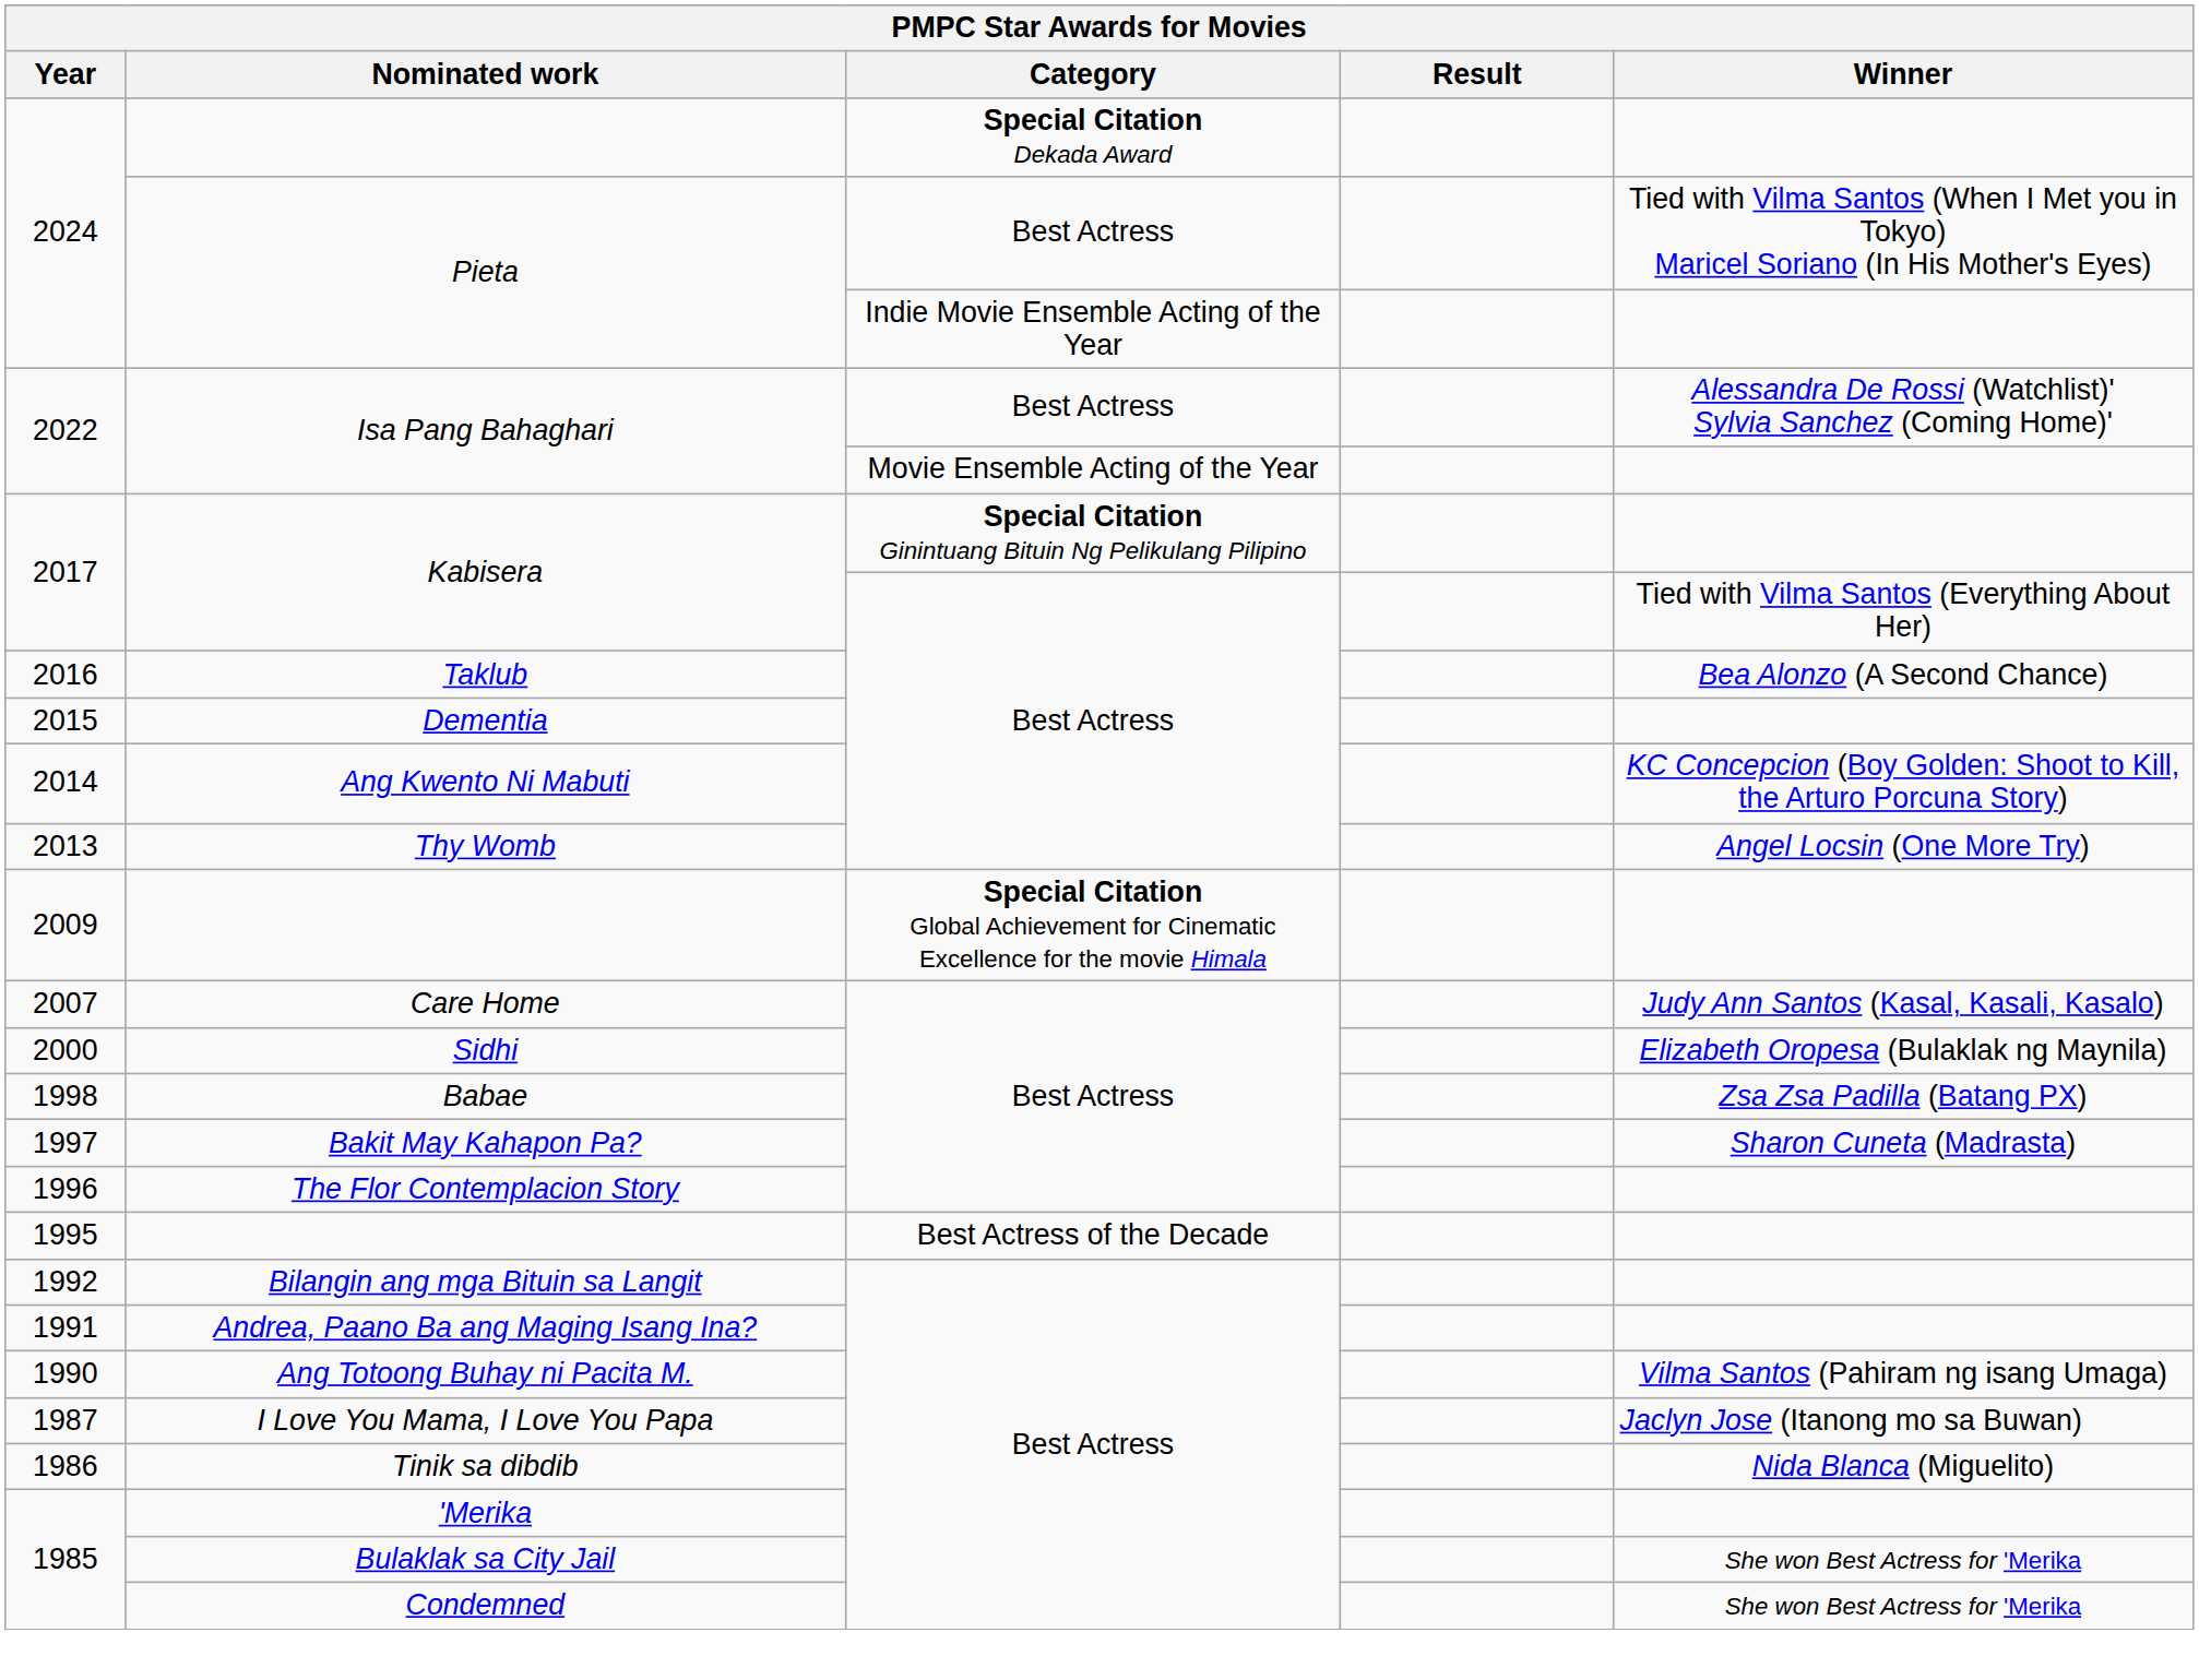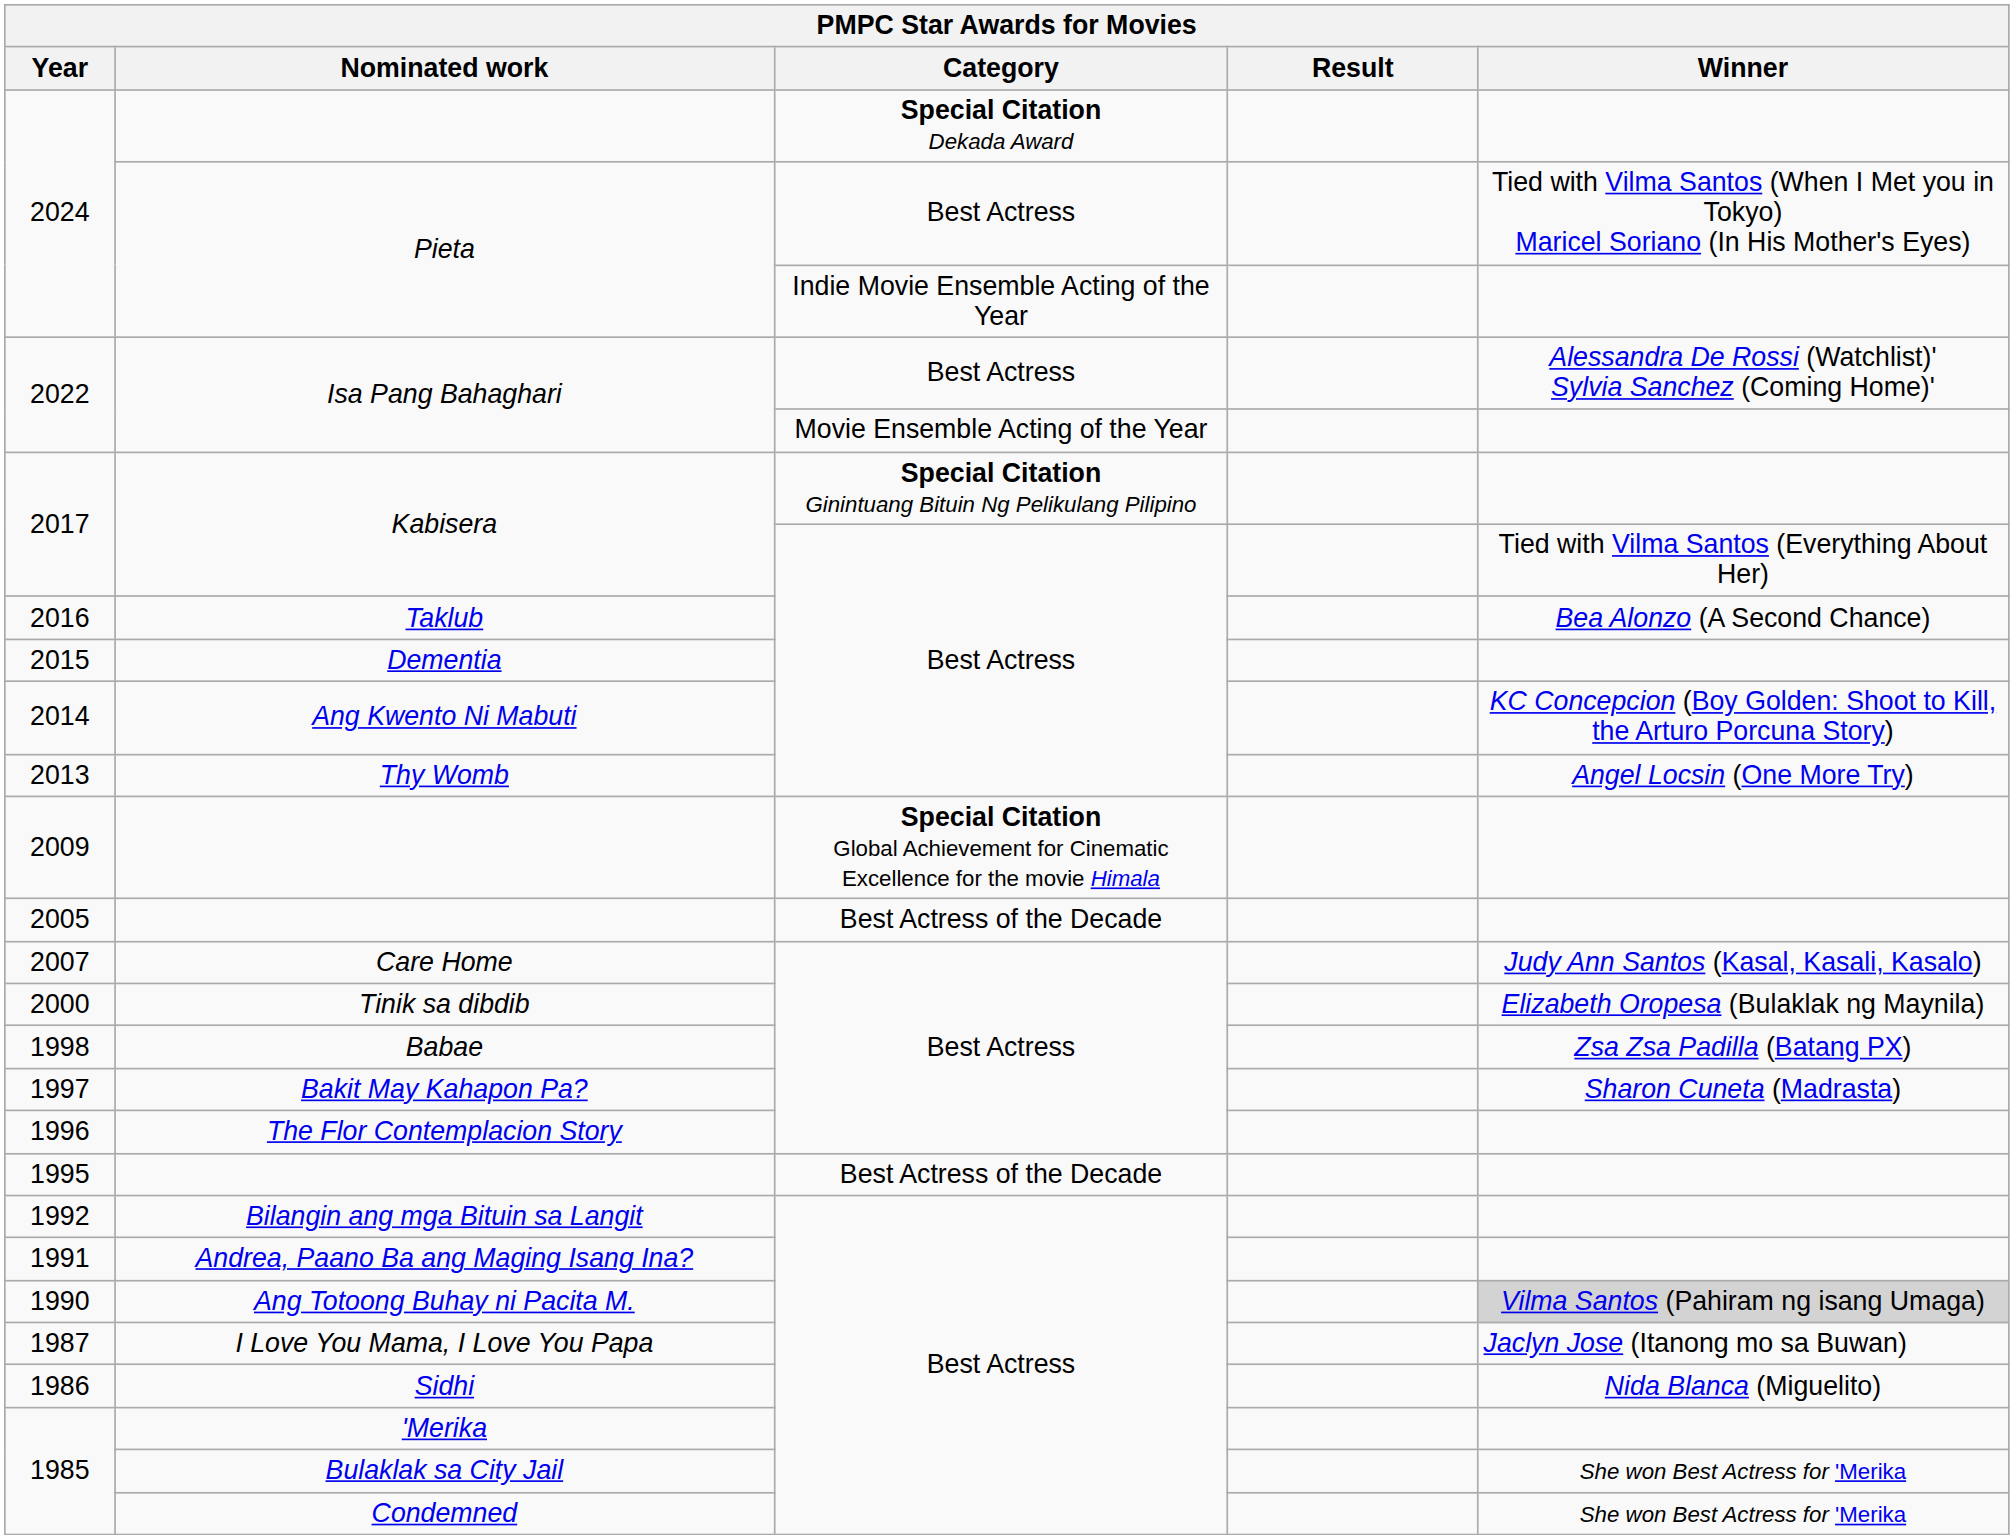 <table width="95%" class="wikitable sortable">
 <tr>
 <th colspan="5" align="center"><strong>PMPC Star Awards for Movies</strong></th>
 </tr>
 <tr>
 <th width="33">Year</th>
 <th width="250">Nominated work</th>
 <th width="170">Category</th>
 <th width="90">Result</th>
 <th width="200">Winner</th>
 </tr>
 <tr>
 <td rowspan = 3 align="center">2024</td>
 <td align="center"></td>
 <td align="center"><strong>Special Citation</strong><br><small> <em>Dekada Award</em></small></td>
 <td></td>
 </tr>
 <tr>
 <td rowspan = 2 align="center"><em>Pieta</em></td>
 <td align="center">Best Actress</td>
 <td></td>
 <td align="center">Tied with <a href='#'>Vilma Santos</a> (When I Met you in Tokyo) <br> <a href='#'>Maricel Soriano</a> (In His Mother's Eyes)</td>
 </tr>
 <tr>
 <td align="center">Indie Movie Ensemble Acting of the Year</td>
 <td></td>
 </tr>
 <tr>
 <td rowspan = 2 align="center">2022</td>
 <td rowspan = 2 align="center"><em>Isa Pang Bahaghari</em></td>
 <td align="center">Best Actress</td>
 <td></td>
 <td align="center"><em><a href='#'>Alessandra De Rossi</a></em> (Watchlist)'<br><em><a href='#'>Sylvia Sanchez</a></em> (Coming Home)'</td>
 </tr>
 <tr>
 <td align="center">Movie Ensemble Acting of the Year</td>
 <td></td>
 </tr>
 <tr>
 <td rowspan = 2 align="center">2017</td>
 <td rowspan = 2 align="center"><em>Kabisera</em></td>
 <td align="center"><strong>Special Citation</strong><br><small> <em>Ginintuang Bituin Ng Pelikulang Pilipino </em></small></td>
 <td></td>
 <td></td>
 </tr>
 <tr>
 <td align="center" rowspan=5>Best Actress</td>
 <td></td>
 <td align="center">Tied with <a href='#'>Vilma Santos</a> (Everything About Her)</td>
 </tr>
 <tr>
 <td align="center">2016</td>
 <td align="center"><em><a href='#'>Taklub</a></em></td>
 <td></td>
 <td align="center"><em><a href='#'>Bea Alonzo</a></em> (A Second Chance)</td>
 </tr>
 <tr>
 <td align="center">2015</td>
 <td align="center"><em><a href='#'>Dementia</a></em></td>
 <td></td>
 <td></td>
 </tr>
 <tr>
 <td align="center">2014</td>
 <td align="center"><em><a href='#'>Ang Kwento Ni Mabuti</a></em></td>
 <td></td>
 <td align="center"><em><a href='#'>KC Concepcion</a></em> (<a href='#'>Boy Golden: Shoot to Kill, the Arturo Porcuna Story</a>)</td>
 </tr>
 <tr>
 <td align="center">2013</td>
 <td align="center"><em><a href='#'>Thy Womb</a></em></td>
 <td></td>
 <td align="center"><em><a href='#'>Angel Locsin</a></em> (<a href='#'>One More Try</a>)</td>
 </tr>
 <tr>
 <td align="center">2009</td>
 <td align="center"></td>
 <td align="center"><strong>Special Citation</strong><br><small> Global Achievement for Cinematic Excellence for the movie <em><a href='#'>Himala</a></em></small></td>
 <td></td>
 <td></td>
 </tr>
 <tr>
+<td align="center">2005</td>
+<td align="center"></td>
+<td align="center">Best Actress of the Decade</td>
+<td></td>
+<td></td>
+</tr>
+<tr>
 <td align="center">2007</td>
 <td align="center"><em>Care Home</em></td>
 <td align="center" rowspan=5>Best Actress</td>
 <td></td>
 <td align="center"><em><a href='#'>Judy Ann Santos</a></em> (<a href='#'>Kasal, Kasali, Kasalo</a>)</td>
 </tr>
 <tr>
 <td align="center">2000</td>
-<td align="center"><em><a href='#'>Sidhi</a> </em></td>
+<td align="center"><em>Tinik sa dibdib</em></td>
 <td></td>
 <td align="center"><em><a href='#'>Elizabeth Oropesa</a></em> (Bulaklak ng Maynila)</td>
 </tr>
 <tr>
 <td align="center">1998</td>
 <td align="center"><em>Babae</em></td>
 <td></td>
 <td align="center"><em><a href='#'>Zsa Zsa Padilla</a></em> (<a href='#'>Batang PX</a>)</td>
 </tr>
 <tr>
 <td align="center">1997</td>
 <td align="center"><em><a href='#'>Bakit May Kahapon Pa?</a></em></td>
 <td></td>
 <td align="center"><em><a href='#'>Sharon Cuneta</a></em> (<a href='#'>Madrasta</a>)</td>
 </tr>
 <tr>
 <td align="center">1996</td>
 <td align="center"><em><a href='#'>The Flor Contemplacion Story</a></em></td>
 <td></td>
 <td></td>
 </tr>
 <tr>
 <td align="center">1995</td>
 <td align="center"></td>
 <td align="center">Best Actress of the Decade</td>
 <td></td>
 <td></td>
 </tr>
 <tr>
 <td align="center">1992</td>
 <td align="center"><em><a href='#'>Bilangin ang mga Bituin sa Langit</a></em></td>
 <td align="center" rowspan=9>Best Actress</td>
 <td></td>
 <td></td>
 </tr>
 <tr>
 <td align="center">1991</td>
 <td align="center"><em><a href='#'>Andrea, Paano Ba ang Maging Isang Ina?</a></em></td>
 <td></td>
 <td></td>
 </tr>
 <tr>
 <td align="center">1990</td>
 <td align="center"><em><a href='#'>Ang Totoong Buhay ni Pacita M.</a></em></td>
 <td></td>
-<td align="center"><em><a href='#'>Vilma Santos</a></em> (Pahiram ng isang Umaga)</td>
+<td align="center" style="background: lightgrey;"><em><a href='#'>Vilma Santos</a></em> (Pahiram ng isang Umaga)</td>
 </tr>
 <tr>
 <td align="center">1987</td>
 <td align="center"><em>I Love You Mama, I Love You Papa</em></td>
 <td></td>
 <td><em><a href='#'>Jaclyn Jose</a></em> (Itanong mo sa Buwan)</td>
 </tr>
 <tr>
 <td align="center">1986</td>
-<td align="center"><em>Tinik sa dibdib</em></td>
+<td align="center"><em><a href='#'>Sidhi</a> </em></td>
 <td></td>
 <td align="center"><em><a href='#'>Nida Blanca</a></em> (Miguelito)</td>
 </tr>
 <tr>
 <td rowspan=3 align="center">1985</td>
 <td align="center"><em><a href='#'>'Merika</a></em></td>
 <td></td>
 <td></td>
 </tr>
 <tr>
 <td align="center"><em><a href='#'>Bulaklak sa City Jail</a></em></td>
 <td></td>
 <td align="center"><small><em>She won Best Actress for </em><a href='#'>'Merika</a><em> </em></small></td>
 </tr>
 <tr>
 <td align="center"><em><a href='#'>Condemned</a></em></td>
 <td></td>
 <td align="center"><small><em>She won Best Actress for </em><a href='#'>'Merika</a><em> </em></small></td>
 </tr>
 </table>
